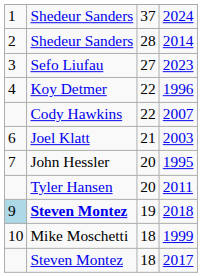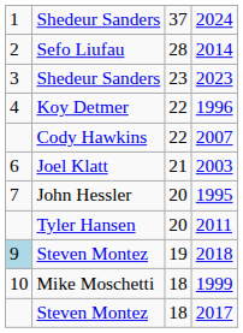 <table class="wikitable">
 <tr>
 </tr>
 <tr>
 <td>1</td>
 <td><a href='#'>Shedeur Sanders</a></td>
 <td>37</td>
 <td><a href='#'>2024</a></td>
 </tr>
 <tr>
 <td>2</td>
-<td><a href='#'>Shedeur Sanders</a></td>
+<td><a href='#'>Sefo Liufau</a></td>
 <td>28</td>
 <td><a href='#'>2014</a></td>
 </tr>
 <tr>
 <td>3</td>
-<td><a href='#'>Sefo Liufau</a></td>
-<td>27</td>
+<td><a href='#'>Shedeur Sanders</a></td>
+<td>23</td>
 <td><a href='#'>2023</a></td>
 </tr>
 <tr>
 <td>4</td>
 <td><a href='#'>Koy Detmer</a></td>
 <td>22</td>
 <td><a href='#'>1996</a></td>
 </tr>
 <tr>
 <td></td>
 <td><a href='#'>Cody Hawkins</a></td>
 <td>22</td>
 <td><a href='#'>2007</a></td>
 </tr>
 <tr>
 <td>6</td>
 <td><a href='#'>Joel Klatt</a></td>
 <td>21</td>
 <td><a href='#'>2003</a></td>
 </tr>
 <tr>
 <td>7</td>
 <td>John Hessler</td>
 <td>20</td>
 <td><a href='#'>1995</a></td>
 </tr>
 <tr>
 <td></td>
 <td><a href='#'>Tyler Hansen</a></td>
 <td>20</td>
 <td><a href='#'>2011</a></td>
 </tr>
 <tr>
 <td style="background: lightblue;">9</td>
-<td><strong><a href='#'>Steven Montez</a></strong></td>
+<td><a href='#'>Steven Montez</a></td>
 <td>19</td>
 <td><a href='#'>2018</a></td>
 </tr>
 <tr>
 <td>10</td>
 <td>Mike Moschetti</td>
 <td>18</td>
 <td><a href='#'>1999</a></td>
 </tr>
 <tr>
 <td></td>
 <td><a href='#'>Steven Montez</a></td>
 <td>18</td>
 <td><a href='#'>2017</a></td>
 </tr>
 </table>
